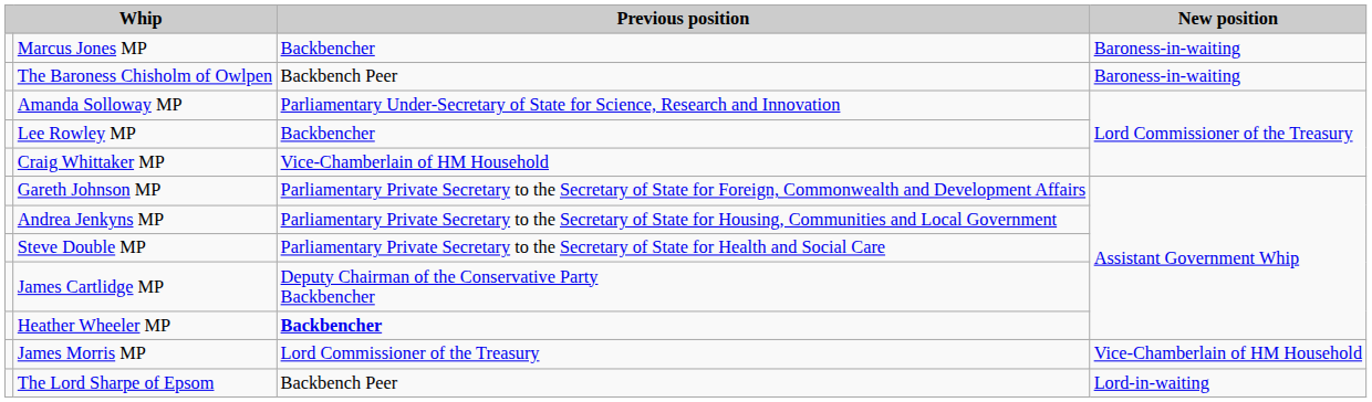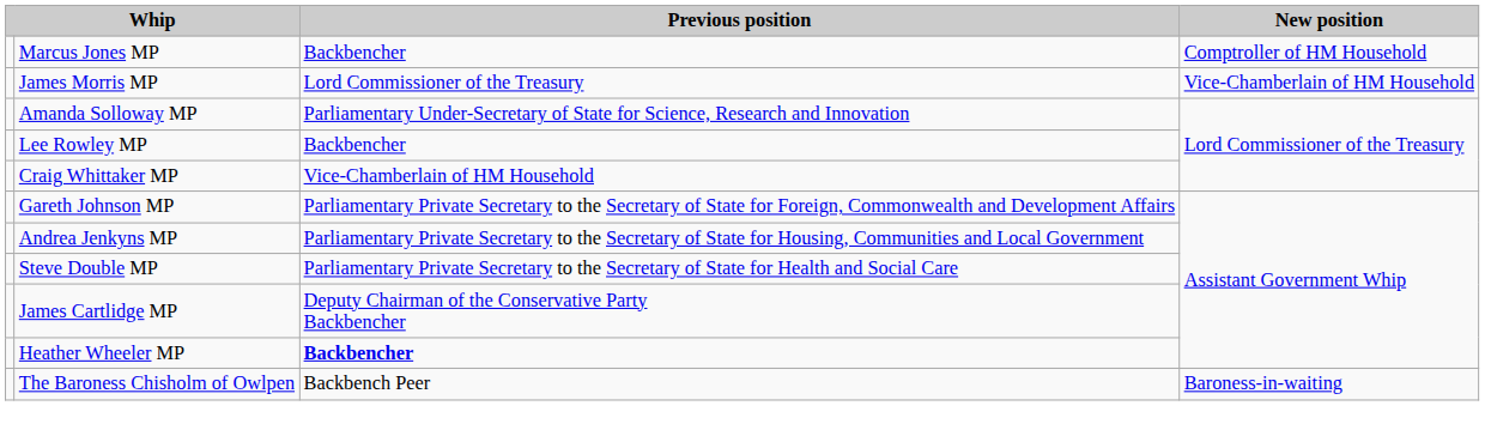 <table class="wikitable">
 <tr>
 <th scope="col" style="background:#ccc;" colspan=2>Whip</th>
 <th scope="col" style="background:#ccc;">Previous position</th>
 <th scope="col" style="background:#ccc;">New position</th>
 </tr>
 <tr>
 <td></td>
 <td><a href='#'>Marcus Jones</a> MP</td>
 <td><a href='#'>Backbencher</a></td>
-<td><a href='#'>Baroness-in-waiting</a></td>
+<td><a href='#'>Comptroller of HM Household</a></td>
 </tr>
 <tr>
 <td></td>
-<td><a href='#'>The  Baroness Chisholm of Owlpen</a></td>
-<td>Backbench Peer</td>
-<td><a href='#'>Baroness-in-waiting</a></td>
+<td><a href='#'>James Morris</a> MP</td>
+<td><a href='#'>Lord Commissioner of the Treasury</a></td>
+<td><a href='#'>Vice-Chamberlain of HM Household</a></td>
 </tr>
 <tr>
 <td></td>
 <td><a href='#'>Amanda Solloway</a> MP</td>
 <td><a href='#'>Parliamentary Under-Secretary of State for Science, Research and Innovation</a></td>
 <td rowspan=3><a href='#'>Lord Commissioner of the Treasury</a></td>
 </tr>
 <tr>
 <td></td>
 <td><a href='#'>Lee Rowley</a> MP</td>
 <td><a href='#'>Backbencher</a></td>
 </tr>
 <tr>
 <td></td>
 <td><a href='#'>Craig Whittaker</a> MP</td>
 <td><a href='#'>Vice-Chamberlain of HM Household</a></td>
 </tr>
 <tr>
 <td></td>
 <td><a href='#'>Gareth Johnson</a> MP</td>
 <td><a href='#'>Parliamentary Private Secretary</a> to the <a href='#'>Secretary of State for Foreign, Commonwealth and Development Affairs</a></td>
 <td rowspan=5><a href='#'>Assistant Government Whip</a></td>
 </tr>
 <tr>
 <td></td>
 <td><a href='#'>Andrea Jenkyns</a> MP</td>
 <td><a href='#'>Parliamentary Private Secretary</a> to the <a href='#'>Secretary of State for Housing, Communities and Local Government</a></td>
 </tr>
 <tr>
 <td></td>
 <td><a href='#'>Steve Double</a> MP</td>
 <td><a href='#'>Parliamentary Private Secretary</a> to the <a href='#'>Secretary of State for Health and Social Care</a></td>
 </tr>
 <tr>
 <td></td>
 <td><a href='#'>James Cartlidge</a> MP</td>
 <td><a href='#'>Deputy Chairman of the Conservative Party</a><br><a href='#'>Backbencher</a></td>
 </tr>
 <tr>
 <td></td>
 <td><a href='#'>Heather Wheeler</a> MP</td>
 <td><strong><a href='#'>Backbencher</a></strong></td>
 </tr>
 <tr>
 <td></td>
-<td><a href='#'>James Morris</a> MP</td>
-<td><a href='#'>Lord Commissioner of the Treasury</a></td>
-<td><a href='#'>Vice-Chamberlain of HM Household</a></td>
-</tr>
-<tr>
-<td></td>
-<td><a href='#'>The  Lord Sharpe of Epsom</a></td>
+<td><a href='#'>The  Baroness Chisholm of Owlpen</a></td>
 <td>Backbench Peer</td>
-<td><a href='#'>Lord-in-waiting</a></td>
+<td><a href='#'>Baroness-in-waiting</a></td>
 </tr>
 </table>
